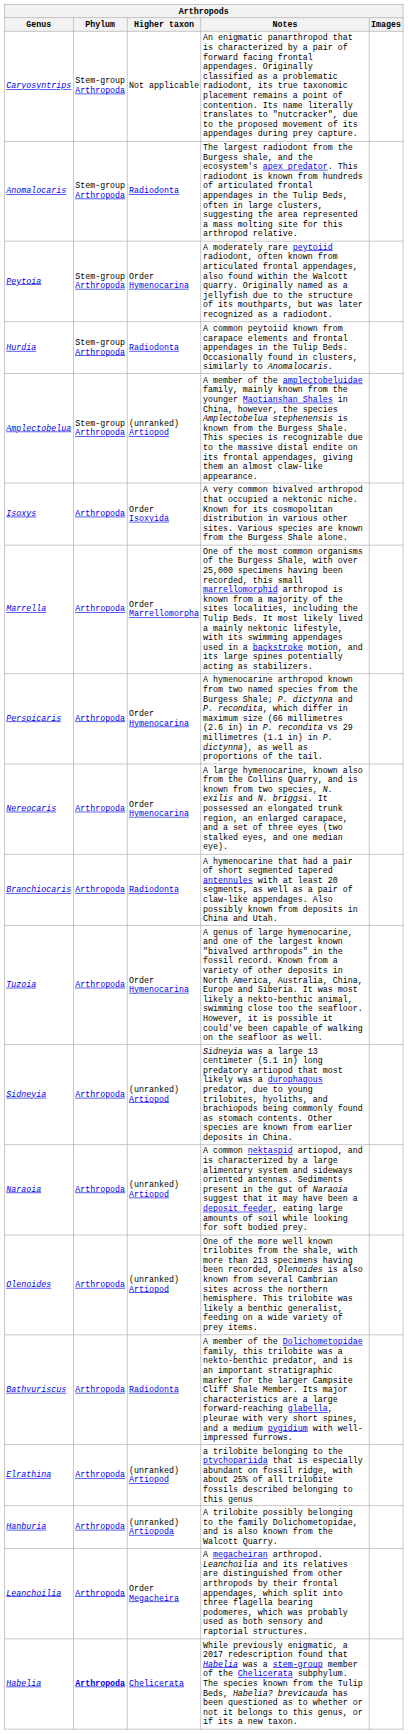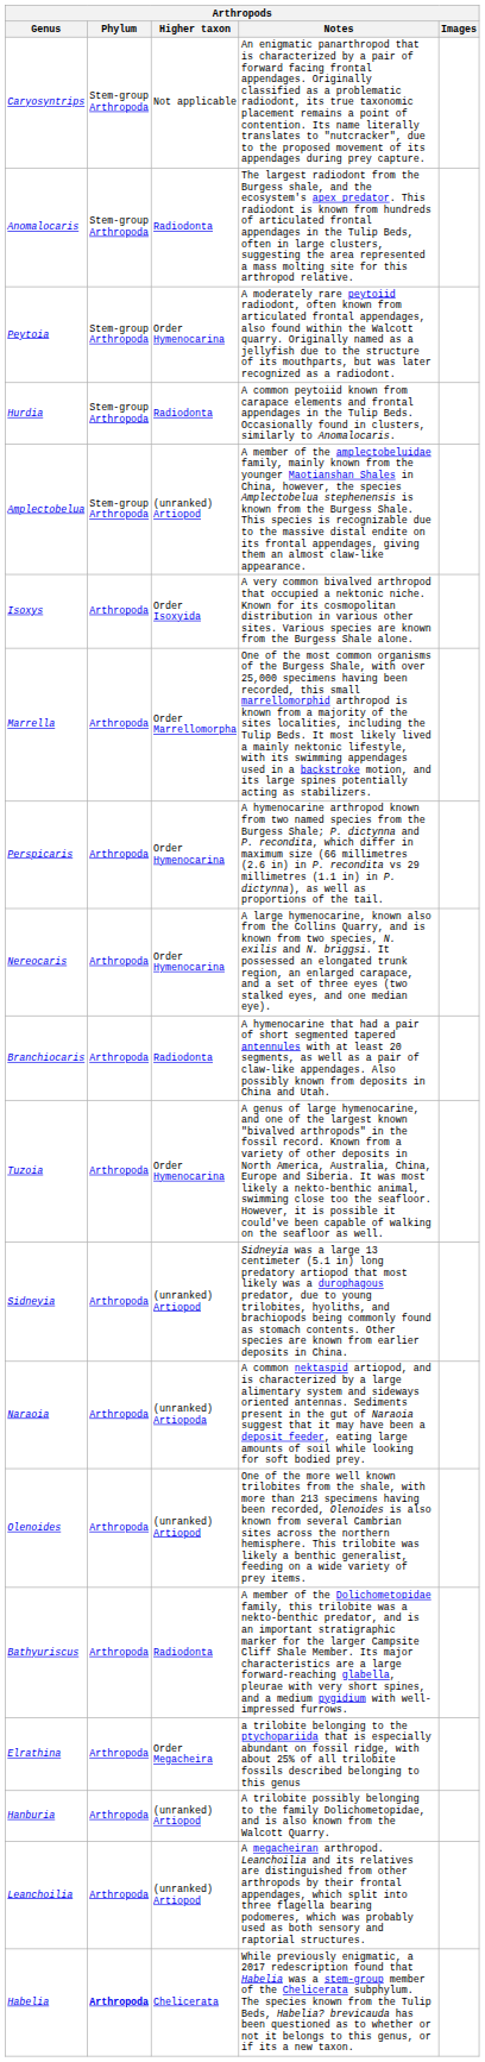 <table class="wikitable sortable" style="background:white; width:100%;">
 <tr>
 <th colspan="5" align="center">Arthropods</th>
 </tr>
 <tr>
 <th>Genus</th>
 <th>Phylum</th>
 <th>Higher taxon</th>
 <th>Notes</th>
 <th>Images</th>
 </tr>
 <tr>
 <td><em><a href='#'>Caryosyntrips</a></em></td>
 <td>Stem-group<br><a href='#'>Arthropoda</a></td>
 <td>Not applicable</td>
 <td>An enigmatic panarthropod that is characterized by a pair of forward facing frontal appendages. Originally classified as a problematic radiodont, its true taxonomic placement remains a point of contention. Its name literally translates to "nutcracker", due to the proposed movement of its appendages during prey capture.</td>
 <td></td>
 </tr>
 <tr>
 <td><em><a href='#'>Anomalocaris</a></em></td>
 <td>Stem-group<br><a href='#'>Arthropoda</a></td>
 <td><a href='#'>Radiodonta</a></td>
 <td>The largest radiodont from the Burgess shale, and the ecosystem's <a href='#'>apex predator</a>. This radiodont is known from hundreds of articulated frontal appendages in the Tulip Beds, often in large clusters, suggesting the area represented a mass molting site for this arthropod relative.</td>
 <td></td>
 </tr>
 <tr>
 <td><em><a href='#'>Peytoia</a></em></td>
 <td>Stem-group<br><a href='#'>Arthropoda</a></td>
 <td>Order<br><a href='#'>Hymenocarina</a></td>
 <td>A moderately rare <a href='#'>peytoiid</a> radiodont, often known from articulated frontal appendages, also found within the Walcott quarry. Originally named as a jellyfish due to the structure of its mouthparts, but was later recognized as a radiodont.</td>
 <td></td>
 </tr>
 <tr>
 <td><em><a href='#'>Hurdia</a></em></td>
 <td>Stem-group<br><a href='#'>Arthropoda</a></td>
 <td><a href='#'>Radiodonta</a></td>
 <td>A common peytoiid known from carapace elements and frontal appendages in the Tulip Beds. Occasionally found in clusters, similarly to <em>Anomalocaris</em>.</td>
 <td></td>
 </tr>
 <tr>
 <td><em><a href='#'>Amplectobelua</a></em></td>
 <td>Stem-group<br><a href='#'>Arthropoda</a></td>
 <td>(unranked)<br><a href='#'>Artiopod</a></td>
 <td>A member of the <a href='#'>amplectobeluidae</a> family, mainly known from the younger <a href='#'>Maotianshan Shales</a> in China, however, the species <em>Amplectobelua stephenensis</em> is known from the Burgess Shale. This species is recognizable due to the massive distal endite on its frontal appendages, giving them an almost claw-like appearance.</td>
 <td></td>
 </tr>
 <tr>
 <td><em><a href='#'>Isoxys</a></em></td>
 <td><a href='#'>Arthropoda</a></td>
 <td>Order<br><a href='#'>Isoxyida</a></td>
 <td>A very common bivalved arthropod that occupied a nektonic niche. Known for its cosmopolitan distribution in various other sites. Various species are known from the Burgess Shale alone.</td>
 <td></td>
 </tr>
 <tr>
 <td><em><a href='#'>Marrella</a></em></td>
 <td><a href='#'>Arthropoda</a></td>
 <td>Order<br><a href='#'>Marrellomorpha</a></td>
 <td>One of the most common organisms of the Burgess Shale, with over 25,000 specimens having been recorded, this small <a href='#'>marrellomorphid</a> arthropod is known from a majority of the sites localities, including the Tulip Beds. It most likely lived a mainly nektonic lifestyle, with its swimming appendages used in a <a href='#'>backstroke</a> motion, and its large spines potentially acting as stabilizers.</td>
 <td></td>
 </tr>
 <tr>
 <td><em><a href='#'>Perspicaris</a></em></td>
 <td><a href='#'>Arthropoda</a></td>
 <td>Order<br><a href='#'>Hymenocarina</a></td>
 <td>A hymenocarine arthropod known from two named species from the Burgess Shale; <em>P. dictynna</em> and <em>P. recondita</em>, which differ in maximum size (66 millimetres (2.6 in) in <em>P. recondita</em> vs 29 millimetres (1.1 in) in <em>P. dictynna</em>), as well as proportions of the tail.</td>
 <td></td>
 </tr>
 <tr>
 <td><em><a href='#'>Nereocaris</a></em></td>
 <td><a href='#'>Arthropoda</a></td>
 <td>Order<br><a href='#'>Hymenocarina</a></td>
 <td>A large hymenocarine, known also from the Collins Quarry, and is known from two species, <em>N. exilis</em> and <em>N. briggsi</em>. It possessed an elongated trunk region, an enlarged carapace, and a set of three eyes (two stalked eyes, and one median eye).</td>
 <td></td>
 </tr>
 <tr>
 <td><em><a href='#'>Branchiocaris</a></em></td>
 <td><a href='#'>Arthropoda</a></td>
 <td><a href='#'>Radiodonta</a></td>
 <td>A hymenocarine that had a pair of short segmented tapered <a href='#'>antennules</a> with at least 20 segments, as well as a pair of claw-like appendages. Also possibly known from deposits in China and Utah.</td>
 <td></td>
 </tr>
 <tr>
 <td><em><a href='#'>Tuzoia</a></em></td>
 <td><a href='#'>Arthropoda</a></td>
 <td>Order<br><a href='#'>Hymenocarina</a></td>
 <td>A genus of large hymenocarine, and one of the largest known "bivalved arthropods" in the fossil record. Known from a variety of other deposits in North America, Australia, China, Europe and Siberia. It was most likely a nekto-benthic animal, swimming close too the seafloor. However, it is possible it could've been capable of walking on the seafloor as well.</td>
 <td></td>
 </tr>
 <tr>
 <td><em><a href='#'>Sidneyia</a></em></td>
 <td><a href='#'>Arthropoda</a></td>
 <td>(unranked)<br><a href='#'>Artiopod</a></td>
 <td><em>Sidneyia</em> was a large 13 centimeter (5.1 in) long predatory artiopod that most likely was a <a href='#'>durophagous</a> predator, due to young trilobites, hyoliths, and brachiopods being commonly found as stomach contents. Other species are known from earlier deposits in China.</td>
 <td></td>
 </tr>
 <tr>
 <td><em><a href='#'>Naraoia</a></em></td>
 <td><a href='#'>Arthropoda</a></td>
-<td>(unranked)<br><a href='#'>Artiopod</a></td>
+<td>(unranked)<br><a href='#'>Artiopoda</a></td>
 <td>A common <a href='#'>nektaspid</a> artiopod, and is characterized by a large alimentary system and sideways oriented antennas. Sediments present in the gut of <em>Naraoia</em> suggest that it may have been a <a href='#'>deposit feeder</a>, eating large amounts of soil while looking for soft bodied prey.</td>
 <td></td>
 </tr>
 <tr>
 <td><em><a href='#'>Olenoides</a></em></td>
 <td><a href='#'>Arthropoda</a></td>
 <td>(unranked)<br><a href='#'>Artiopod</a></td>
 <td>One of the more well known trilobites from the shale, with more than 213 specimens having been recorded, <em>Olenoides</em> is also known from several Cambrian sites across the northern hemisphere. This trilobite was likely a benthic generalist, feeding on a wide variety of prey items.</td>
 <td></td>
 </tr>
 <tr>
 <td><em><a href='#'>Bathyuriscus</a></em></td>
 <td><a href='#'>Arthropoda</a></td>
 <td><a href='#'>Radiodonta</a></td>
 <td>A member of the <a href='#'>Dolichometopidae</a> family, this trilobite was a nekto-benthic predator, and is an important stratigraphic marker for the larger Campsite Cliff Shale Member. Its major characteristics are a large forward-reaching <a href='#'>glabella</a>, pleurae with very short spines, and a medium <a href='#'>pygidium</a> with well-impressed furrows.</td>
 <td></td>
 </tr>
 <tr>
 <td><em><a href='#'>Elrathina</a></em></td>
 <td><a href='#'>Arthropoda</a></td>
-<td>(unranked)<br><a href='#'>Artiopod</a></td>
+<td>Order<br><a href='#'>Megacheira</a></td>
 <td>a trilobite belonging to the <a href='#'>ptychopariida</a> that is especially abundant on fossil ridge, with about 25% of all trilobite fossils described belonging to this genus</td>
 <td></td>
 </tr>
 <tr>
 <td><em><a href='#'>Hanburia</a></em></td>
 <td><a href='#'>Arthropoda</a></td>
-<td>(unranked)<br><a href='#'>Artiopoda</a></td>
+<td>(unranked)<br><a href='#'>Artiopod</a></td>
 <td>A trilobite possibly belonging to the family Dolichometopidae, and is also known from the Walcott Quarry.</td>
 <td></td>
 </tr>
 <tr>
 <td><em><a href='#'>Leanchoilia</a></em></td>
 <td><a href='#'>Arthropoda</a></td>
-<td>Order<br><a href='#'>Megacheira</a></td>
+<td>(unranked)<br><a href='#'>Artiopod</a></td>
 <td>A <a href='#'>megacheiran</a> arthropod. <em>Leanchoilia</em> and its relatives are distinguished from other arthropods by their frontal appendages, which split into three flagella bearing podomeres, which was probably used as both sensory and raptorial structures.</td>
 <td></td>
 </tr>
 <tr>
 <td><em><a href='#'>Habelia</a></em></td>
 <td><strong><a href='#'>Arthropoda</a></strong></td>
 <td><a href='#'>Chelicerata</a></td>
 <td>While previously enigmatic, a 2017 redescription found that <em><a href='#'>Habelia</a></em> was a <a href='#'>stem-group</a> member of the <a href='#'>Chelicerata</a> subphylum. The species known from the Tulip Beds, <em>Habelia? brevicauda</em> has been questioned as to whether or not it belongs to this genus, or if its a new taxon.</td>
 <td></td>
 </tr>
 </table>
